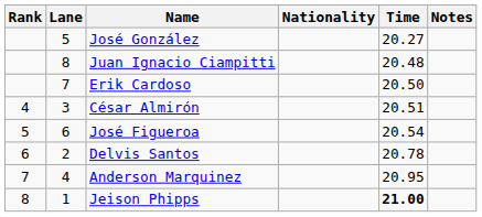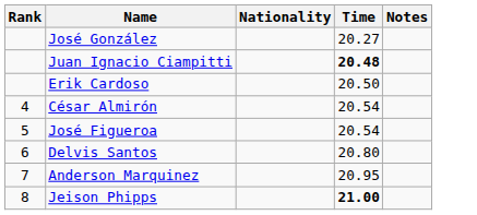 <table class="wikitable sortable" style="text-align:center">
 <tr>
 <th>Rank</th>
-<th>Lane</th>
 <th>Name</th>
 <th>Nationality</th>
 <th>Time</th>
 <th>Notes</th>
 </tr>
 <tr>
 <td></td>
-<td>5</td>
 <td align=left><a href='#'>José González</a></td>
 <td align=left></td>
 <td>20.27</td>
 <td></td>
 </tr>
 <tr>
 <td></td>
-<td>8</td>
 <td align=left><a href='#'>Juan Ignacio Ciampitti</a></td>
 <td align=left></td>
-<td>20.48</td>
+<td><strong>20.48</strong></td>
 <td></td>
 </tr>
 <tr>
 <td></td>
-<td>7</td>
 <td align=left><a href='#'>Erik Cardoso</a></td>
 <td align=left></td>
 <td>20.50</td>
 <td></td>
 </tr>
 <tr>
 <td>4</td>
-<td>3</td>
 <td align=left><a href='#'>César Almirón</a></td>
 <td align=left></td>
-<td>20.51</td>
+<td>20.54</td>
 <td></td>
 </tr>
 <tr>
 <td>5</td>
-<td>6</td>
 <td align=left><a href='#'>José Figueroa</a></td>
 <td align=left></td>
 <td>20.54</td>
 <td></td>
 </tr>
 <tr>
 <td>6</td>
-<td>2</td>
 <td align=left><a href='#'>Delvis Santos</a></td>
 <td align=left></td>
-<td>20.78</td>
+<td>20.80</td>
 <td></td>
 </tr>
 <tr>
 <td>7</td>
-<td>4</td>
 <td align=left><a href='#'>Anderson Marquinez</a></td>
 <td align=left></td>
 <td>20.95</td>
 <td></td>
 </tr>
 <tr>
 <td>8</td>
-<td>1</td>
 <td align=left><a href='#'>Jeison Phipps</a></td>
 <td align=left></td>
 <td><strong>21.00</strong></td>
 <td></td>
 </tr>
 </table>
